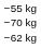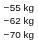 <table>
 <tr>
 <td>−55 kg<br></td>
+<td></td>
+<td></td>
+<td></td>
+</tr>
+<tr>
+<td>−62 kg<br></td>
 <td></td>
 <td></td>
 <td></td>
 </tr>
 <tr>
 <td>−70 kg<br></td>
 <td></td>
 <td></td>
 <td></td>
 </tr>
-<tr>
-<td>−62 kg<br></td>
-<td></td>
-<td></td>
-<td></td>
-</tr>
 </table>
